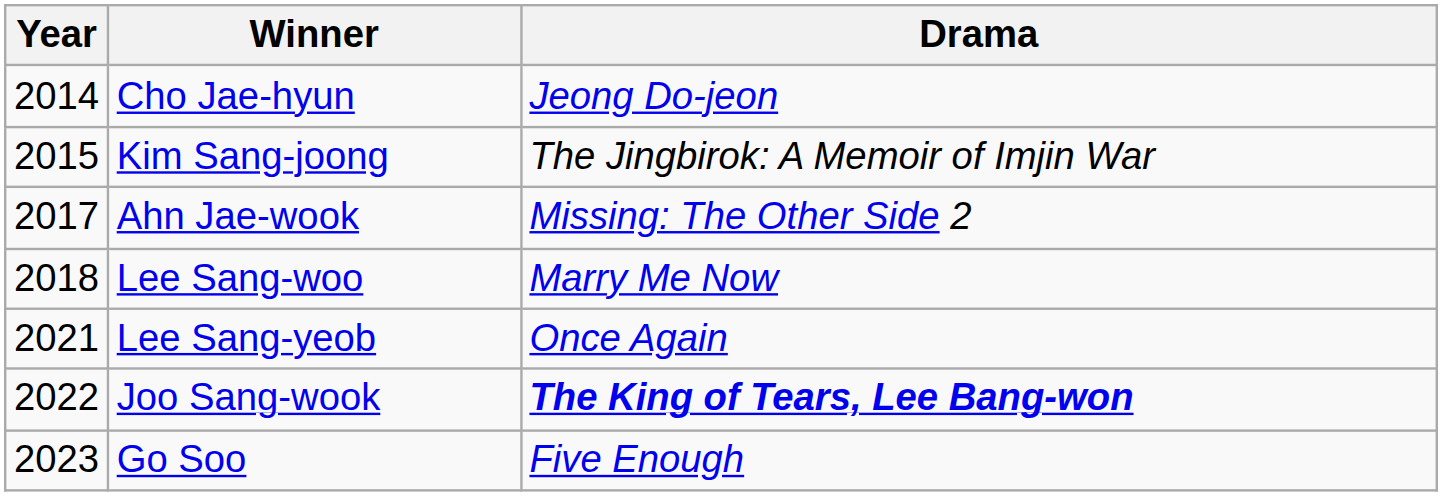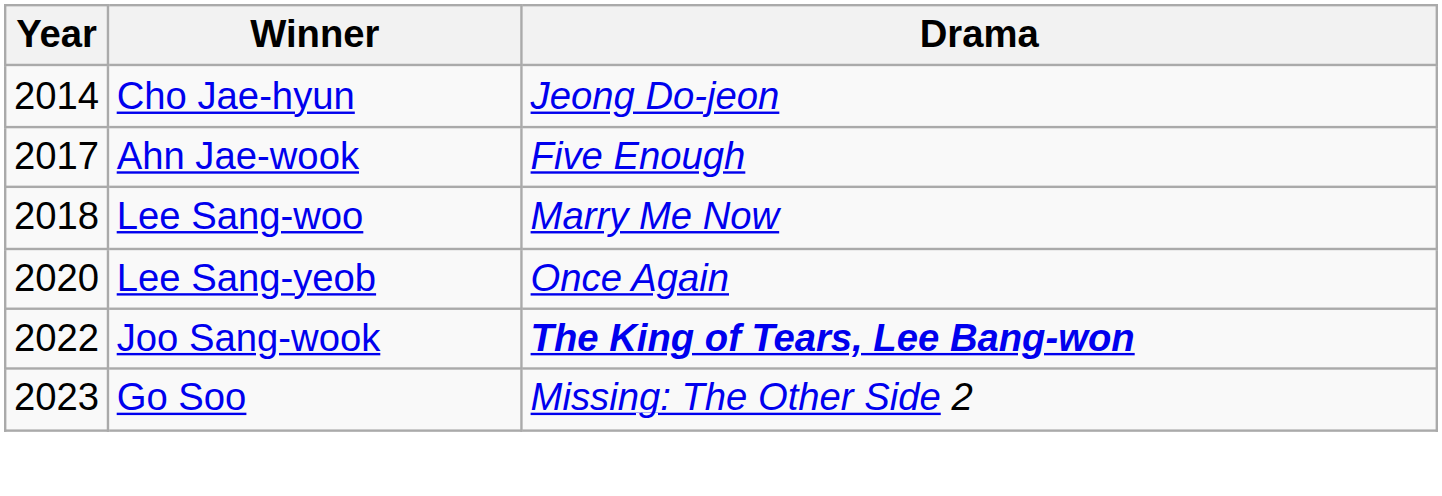 <table class="wikitable" style="width:600px">
 <tr>
 <th width=10>Year</th>
 <th>Winner</th>
 <th>Drama</th>
 </tr>
 <tr>
 <td>2014</td>
 <td><a href='#'>Cho Jae-hyun</a></td>
 <td><em><a href='#'>Jeong Do-jeon</a></em></td>
 </tr>
 <tr>
-<td>2015</td>
-<td><a href='#'>Kim Sang-joong</a></td>
-<td><em>The Jingbirok: A Memoir of Imjin War</em></td>
-</tr>
-<tr>
 <td>2017</td>
 <td><a href='#'>Ahn Jae-wook</a></td>
-<td><em><a href='#'>Missing: The Other Side</a> 2</em></td>
+<td><em><a href='#'>Five Enough</a></em></td>
 </tr>
 <tr>
 <td>2018</td>
 <td><a href='#'>Lee Sang-woo</a></td>
 <td><em><a href='#'>Marry Me Now</a></em></td>
 </tr>
 <tr>
-<td>2021</td>
+<td>2020</td>
 <td><a href='#'>Lee Sang-yeob</a></td>
 <td><em><a href='#'>Once Again</a></em></td>
 </tr>
 <tr>
 <td>2022</td>
 <td><a href='#'>Joo Sang-wook</a></td>
 <td><strong><em><a href='#'>The King of Tears, Lee Bang-won</a></em></strong></td>
 </tr>
 <tr>
 <td>2023</td>
 <td><a href='#'>Go Soo</a></td>
-<td><em><a href='#'>Five Enough</a></em></td>
+<td><em><a href='#'>Missing: The Other Side</a> 2</em></td>
 </tr>
 </table>
